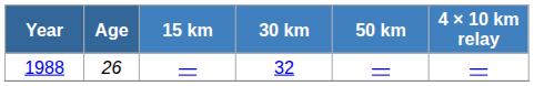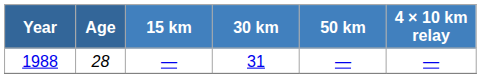 <table class="wikitable" style="font-size:95%; text-align:center; border:grey solid 1px; border-collapse:collapse; background:#ffffff;">
 <tr>
 <th style="background-color:#369; color:white; width:60px;"> Year </th>
 <th style="background-color:#369; color:white; width:40px;"> Age </th>
 <th style="background-color:#4180be; color:white; width:75px;"> 15 km </th>
 <th style="background-color:#4180be; color:white; width:75px;"> 30 km </th>
 <th style="background-color:#4180be; color:white; width:75px;"> 50 km </th>
 <th style="background-color:#4180be; color:white; width:75px;"> 4 × 10 km <br> relay </th>
 </tr>
 <tr>
 <td><a href='#'>1988</a></td>
-<td><em>26</em></td>
+<td><em>28</em></td>
 <td><a href='#'>—</a></td>
-<td><a href='#'>32</a></td>
+<td><a href='#'>31</a></td>
 <td><a href='#'>—</a></td>
 <td><a href='#'>—</a></td>
 </tr>
 <tr>
 </tr>
 </table>
